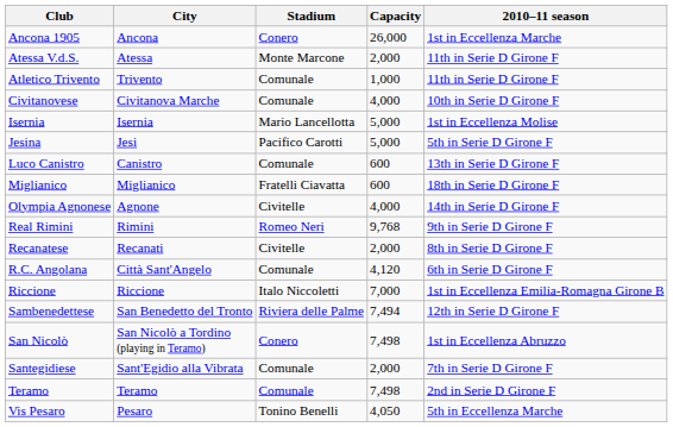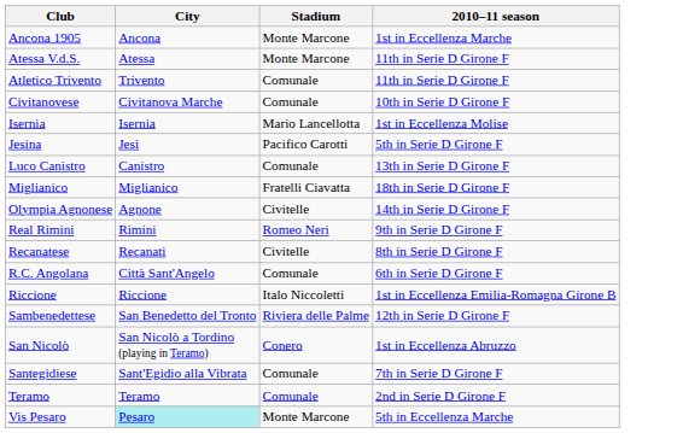 <table class="wikitable sortable">
 <tr>
 <th>Club</th>
 <th>City</th>
 <th>Stadium</th>
-<th>Capacity</th>
 <th>2010–11 season</th>
 </tr>
 <tr>
 <td><a href='#'>Ancona 1905</a></td>
 <td><a href='#'>Ancona</a></td>
-<td><a href='#'>Conero</a></td>
-<td>26,000</td>
+<td>Monte Marcone</td>
 <td><a href='#'>1st in Eccellenza Marche</a></td>
 </tr>
 <tr>
 <td><a href='#'>Atessa V.d.S.</a></td>
 <td><a href='#'>Atessa</a></td>
 <td>Monte Marcone</td>
-<td>2,000</td>
 <td><a href='#'>11th in Serie D Girone F</a></td>
 </tr>
 <tr>
 <td><a href='#'>Atletico Trivento</a></td>
 <td><a href='#'>Trivento</a></td>
 <td>Comunale</td>
-<td>1,000</td>
 <td><a href='#'>11th in Serie D Girone F</a></td>
 </tr>
 <tr>
 <td><a href='#'>Civitanovese</a></td>
 <td><a href='#'>Civitanova Marche</a></td>
 <td>Comunale</td>
-<td>4,000</td>
 <td><a href='#'>10th in Serie D Girone F</a></td>
 </tr>
 <tr>
 <td><a href='#'>Isernia</a></td>
 <td><a href='#'>Isernia</a></td>
 <td>Mario Lancellotta</td>
-<td>5,000</td>
 <td><a href='#'>1st in Eccellenza Molise</a></td>
 </tr>
 <tr>
 <td><a href='#'>Jesina</a></td>
 <td><a href='#'>Jesi</a></td>
 <td>Pacifico Carotti</td>
-<td>5,000</td>
 <td><a href='#'>5th in Serie D Girone F</a></td>
 </tr>
 <tr>
 <td><a href='#'>Luco Canistro</a></td>
 <td><a href='#'>Canistro</a></td>
 <td>Comunale</td>
-<td>600</td>
 <td><a href='#'>13th in Serie D Girone F</a></td>
 </tr>
 <tr>
 <td><a href='#'>Miglianico</a></td>
 <td><a href='#'>Miglianico</a></td>
 <td>Fratelli Ciavatta</td>
-<td>600</td>
 <td><a href='#'>18th in Serie D Girone F</a></td>
 </tr>
 <tr>
 <td><a href='#'>Olympia Agnonese</a></td>
 <td><a href='#'>Agnone</a></td>
 <td>Civitelle</td>
-<td>4,000</td>
 <td><a href='#'>14th in Serie D Girone F</a></td>
 </tr>
 <tr>
 <td><a href='#'>Real Rimini</a></td>
 <td><a href='#'>Rimini</a></td>
 <td><a href='#'>Romeo Neri</a></td>
-<td>9,768</td>
 <td><a href='#'>9th in Serie D Girone F</a></td>
 </tr>
 <tr>
 <td><a href='#'>Recanatese</a></td>
 <td><a href='#'>Recanati</a></td>
 <td>Civitelle</td>
-<td>2,000</td>
 <td><a href='#'>8th in Serie D Girone F</a></td>
 </tr>
 <tr>
 <td><a href='#'>R.C. Angolana</a></td>
 <td><a href='#'>Città Sant'Angelo</a></td>
 <td>Comunale</td>
-<td>4,120</td>
 <td><a href='#'>6th in Serie D Girone F</a></td>
 </tr>
 <tr>
 <td><a href='#'>Riccione</a></td>
 <td><a href='#'>Riccione</a></td>
 <td>Italo Niccoletti</td>
-<td>7,000</td>
 <td><a href='#'>1st in Eccellenza Emilia-Romagna Girone B</a></td>
 </tr>
 <tr>
 <td><a href='#'>Sambenedettese</a></td>
 <td><a href='#'>San Benedetto del Tronto</a></td>
 <td><a href='#'>Riviera delle Palme</a></td>
-<td>7,494</td>
 <td><a href='#'>12th in Serie D Girone F</a></td>
 </tr>
 <tr>
 <td><a href='#'>San Nicolò</a></td>
 <td><a href='#'>San Nicolò a Tordino</a><br><small>(playing in <a href='#'>Teramo</a>)</small></td>
 <td><a href='#'>Conero</a></td>
-<td>7,498</td>
 <td><a href='#'>1st in Eccellenza Abruzzo</a></td>
 </tr>
 <tr>
 <td><a href='#'>Santegidiese</a></td>
 <td><a href='#'>Sant'Egidio alla Vibrata</a></td>
 <td>Comunale</td>
-<td>2,000</td>
 <td><a href='#'>7th in Serie D Girone F</a></td>
 </tr>
 <tr>
 <td><a href='#'>Teramo</a></td>
 <td><a href='#'>Teramo</a></td>
 <td><a href='#'>Comunale</a></td>
-<td>7,498</td>
 <td><a href='#'>2nd in Serie D Girone F</a></td>
 </tr>
 <tr>
 <td><a href='#'>Vis Pesaro</a></td>
-<td><a href='#'>Pesaro</a></td>
-<td>Tonino Benelli</td>
-<td>4,050</td>
+<td style="background: paleturquoise;"><a href='#'>Pesaro</a></td>
+<td>Monte Marcone</td>
 <td><a href='#'>5th in Eccellenza Marche</a></td>
 </tr>
 </table>
